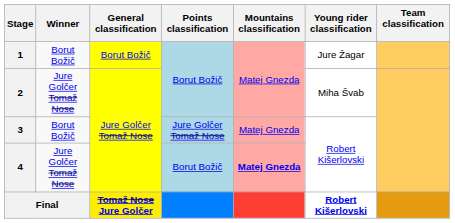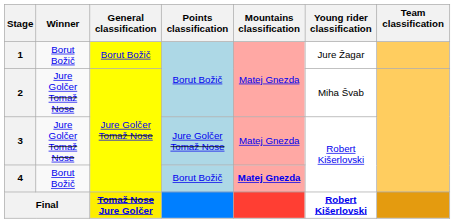 <table class="wikitable" style="text-align: center; font-size:smaller;">
 <tr>
 <th style="width:1%;">Stage</th>
 <th style="width:11%;">Winner</th>
 <th style="width:12%;">General<br>classification<br></th>
 <th style="width:12%;">Points<br>classification<br></th>
 <th style="width:12%;">Mountains<br>classification<br></th>
 <th style="width:12%;">Young rider<br>classification<br></th>
 <th style="width:14%;">Team<br>classification<br><br></th>
 </tr>
 <tr>
 <th>1</th>
 <td><a href='#'>Borut Božič</a></td>
 <td style="background:yellow;"><a href='#'>Borut Božič</a></td>
 <td style="background:lightblue;" rowspan=2><a href='#'>Borut Božič</a></td>
 <td style="background:#FFA8A4;" rowspan=2><a href='#'>Matej Gnezda</a></td>
 <td style="background:white;">Jure Žagar</td>
 <td style="background:#FFCD5F;"></td>
 </tr>
 <tr>
 <th>2</th>
 <td><a href='#'>Jure Golčer</a><br><s><a href='#'>Tomaž Nose</a></s></td>
 <td style="background:yellow;" rowspan=3><a href='#'>Jure Golčer</a><br><s><a href='#'>Tomaž Nose</a></s></td>
 <td style="background:white;">Miha Švab</td>
 <td style="background:#FFCD5F;" rowspan=3></td>
 </tr>
 <tr>
 <th>3</th>
-<td><a href='#'>Borut Božič</a></td>
+<td><a href='#'>Jure Golčer</a><br><s><a href='#'>Tomaž Nose</a></s></td>
 <td style="background:lightblue;"><a href='#'>Jure Golčer</a><br><s><a href='#'>Tomaž Nose</a></s></td>
 <td style="background:#FFA8A4;"><a href='#'>Matej Gnezda</a></td>
 <td style="background:white;" rowspan=2><a href='#'>Robert Kišerlovski</a></td>
 </tr>
 <tr>
 <th>4</th>
-<td><a href='#'>Jure Golčer</a><br><s><a href='#'>Tomaž Nose</a></s></td>
+<td><a href='#'>Borut Božič</a></td>
 <td style="background:lightblue;"><a href='#'>Borut Božič</a></td>
 <td style="background:#FFA8A4;"><strong><a href='#'>Matej Gnezda</a></strong></td>
 </tr>
 <tr>
 <th colspan=2><strong>Final</strong></th>
 <th style="background:#FDEE00;"><s><a href='#'>Tomaž Nose</a></s><br><a href='#'>Jure Golčer</a></th>
 <th style="background:#007FFF;"></th>
 <th style="background:#FF3E33;"></th>
 <th style="background:white;"><a href='#'>Robert Kišerlovski</a></th>
 <th style="background:#E49B0F;"></th>
 </tr>
 </table>
